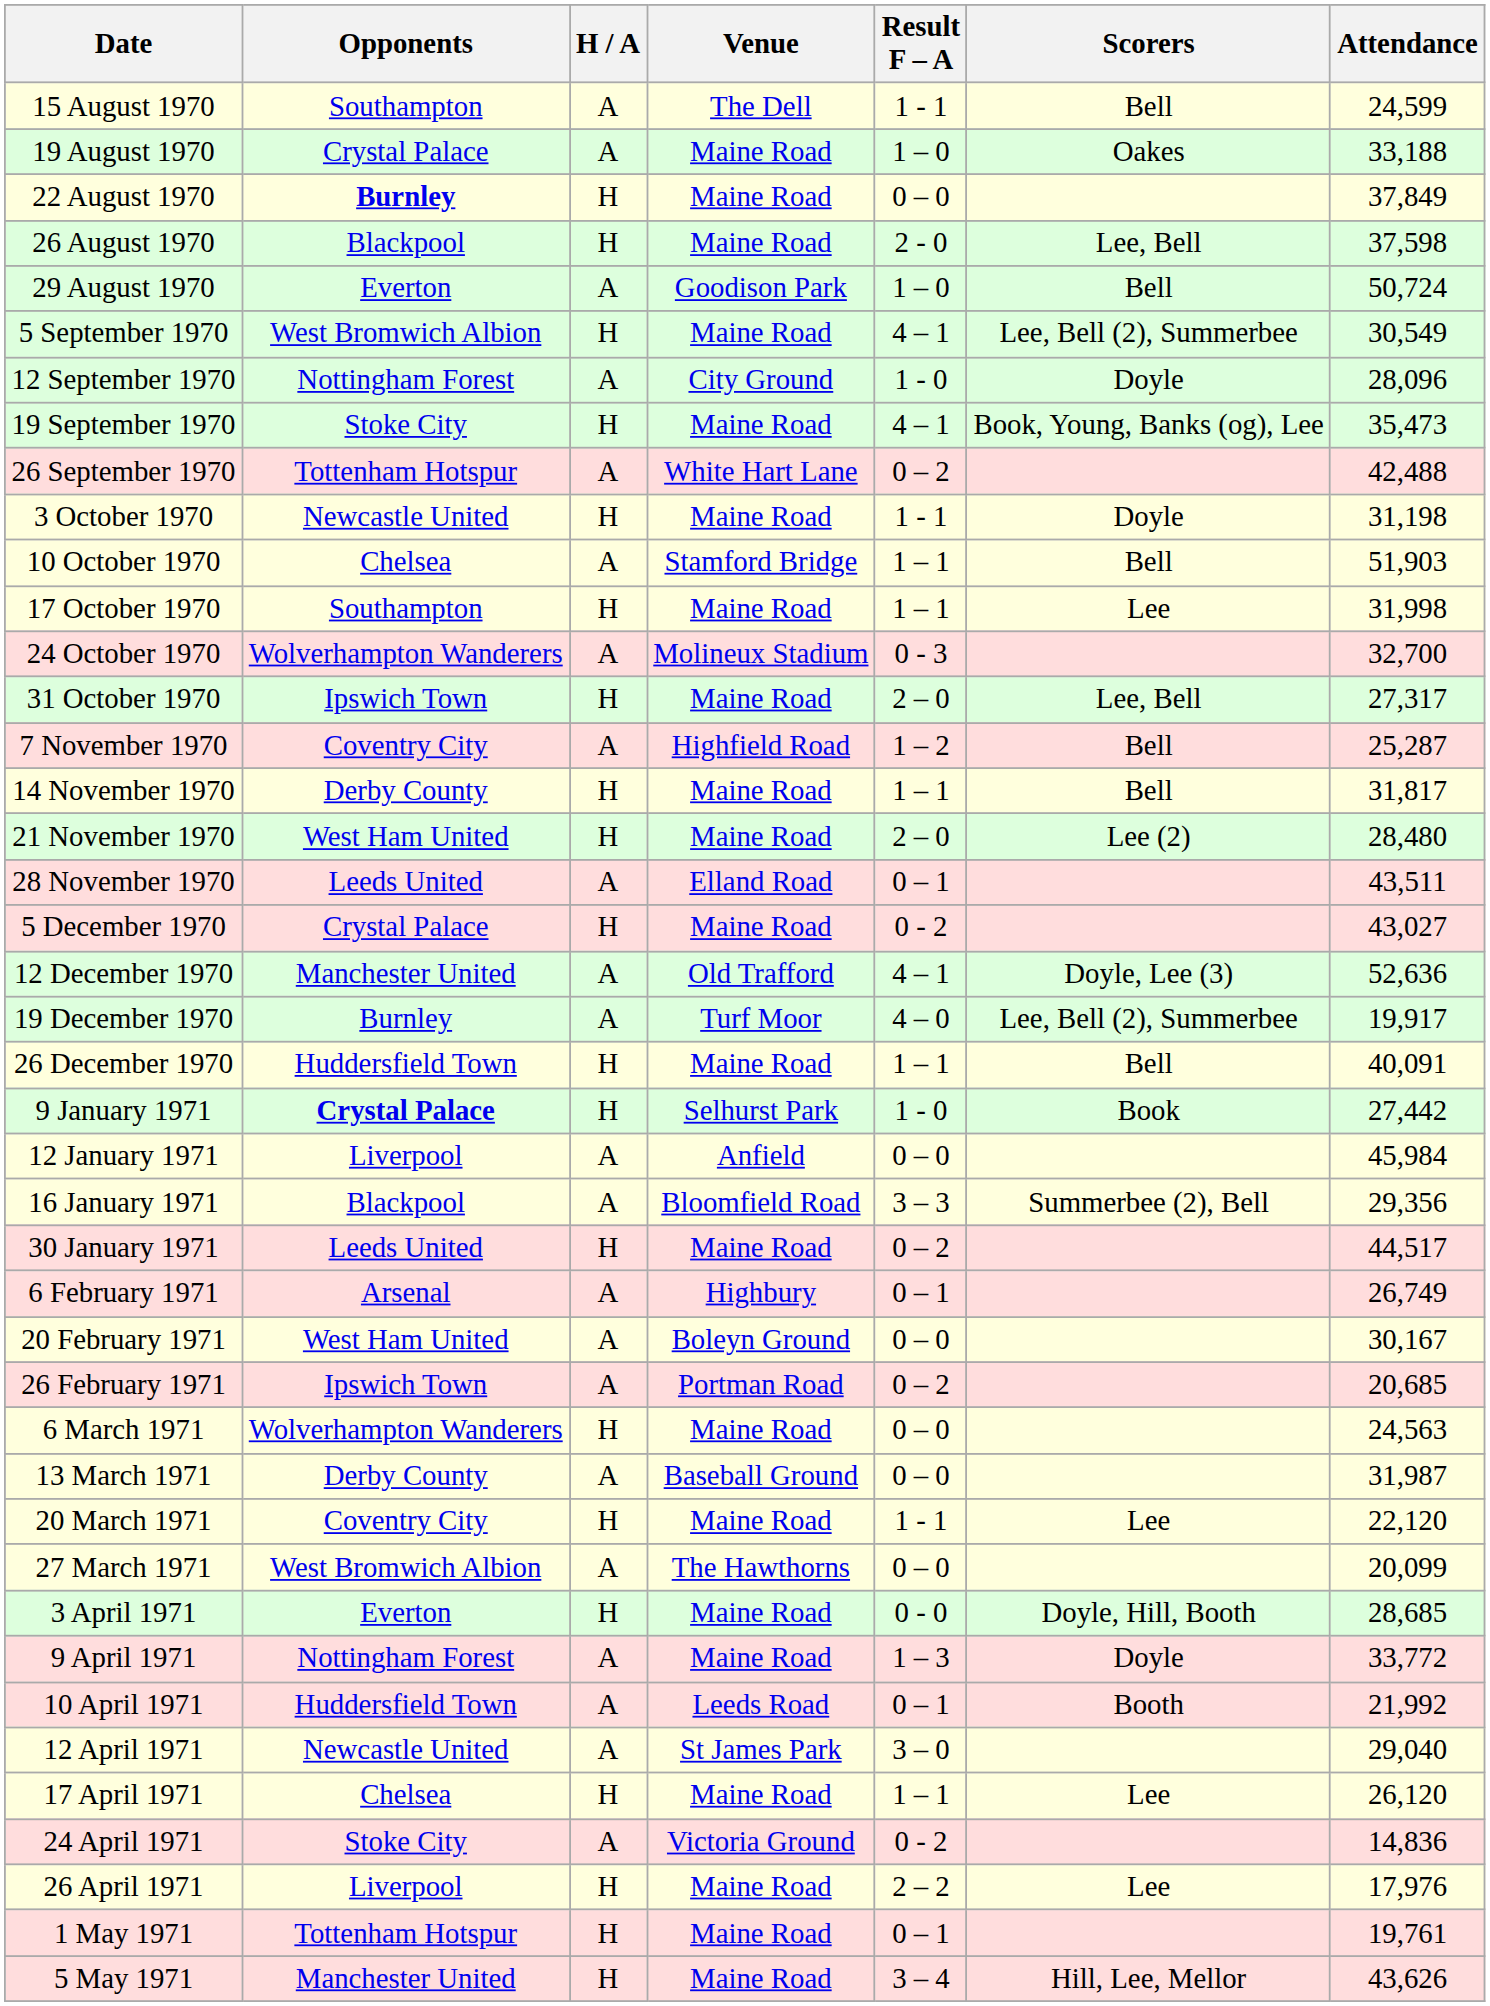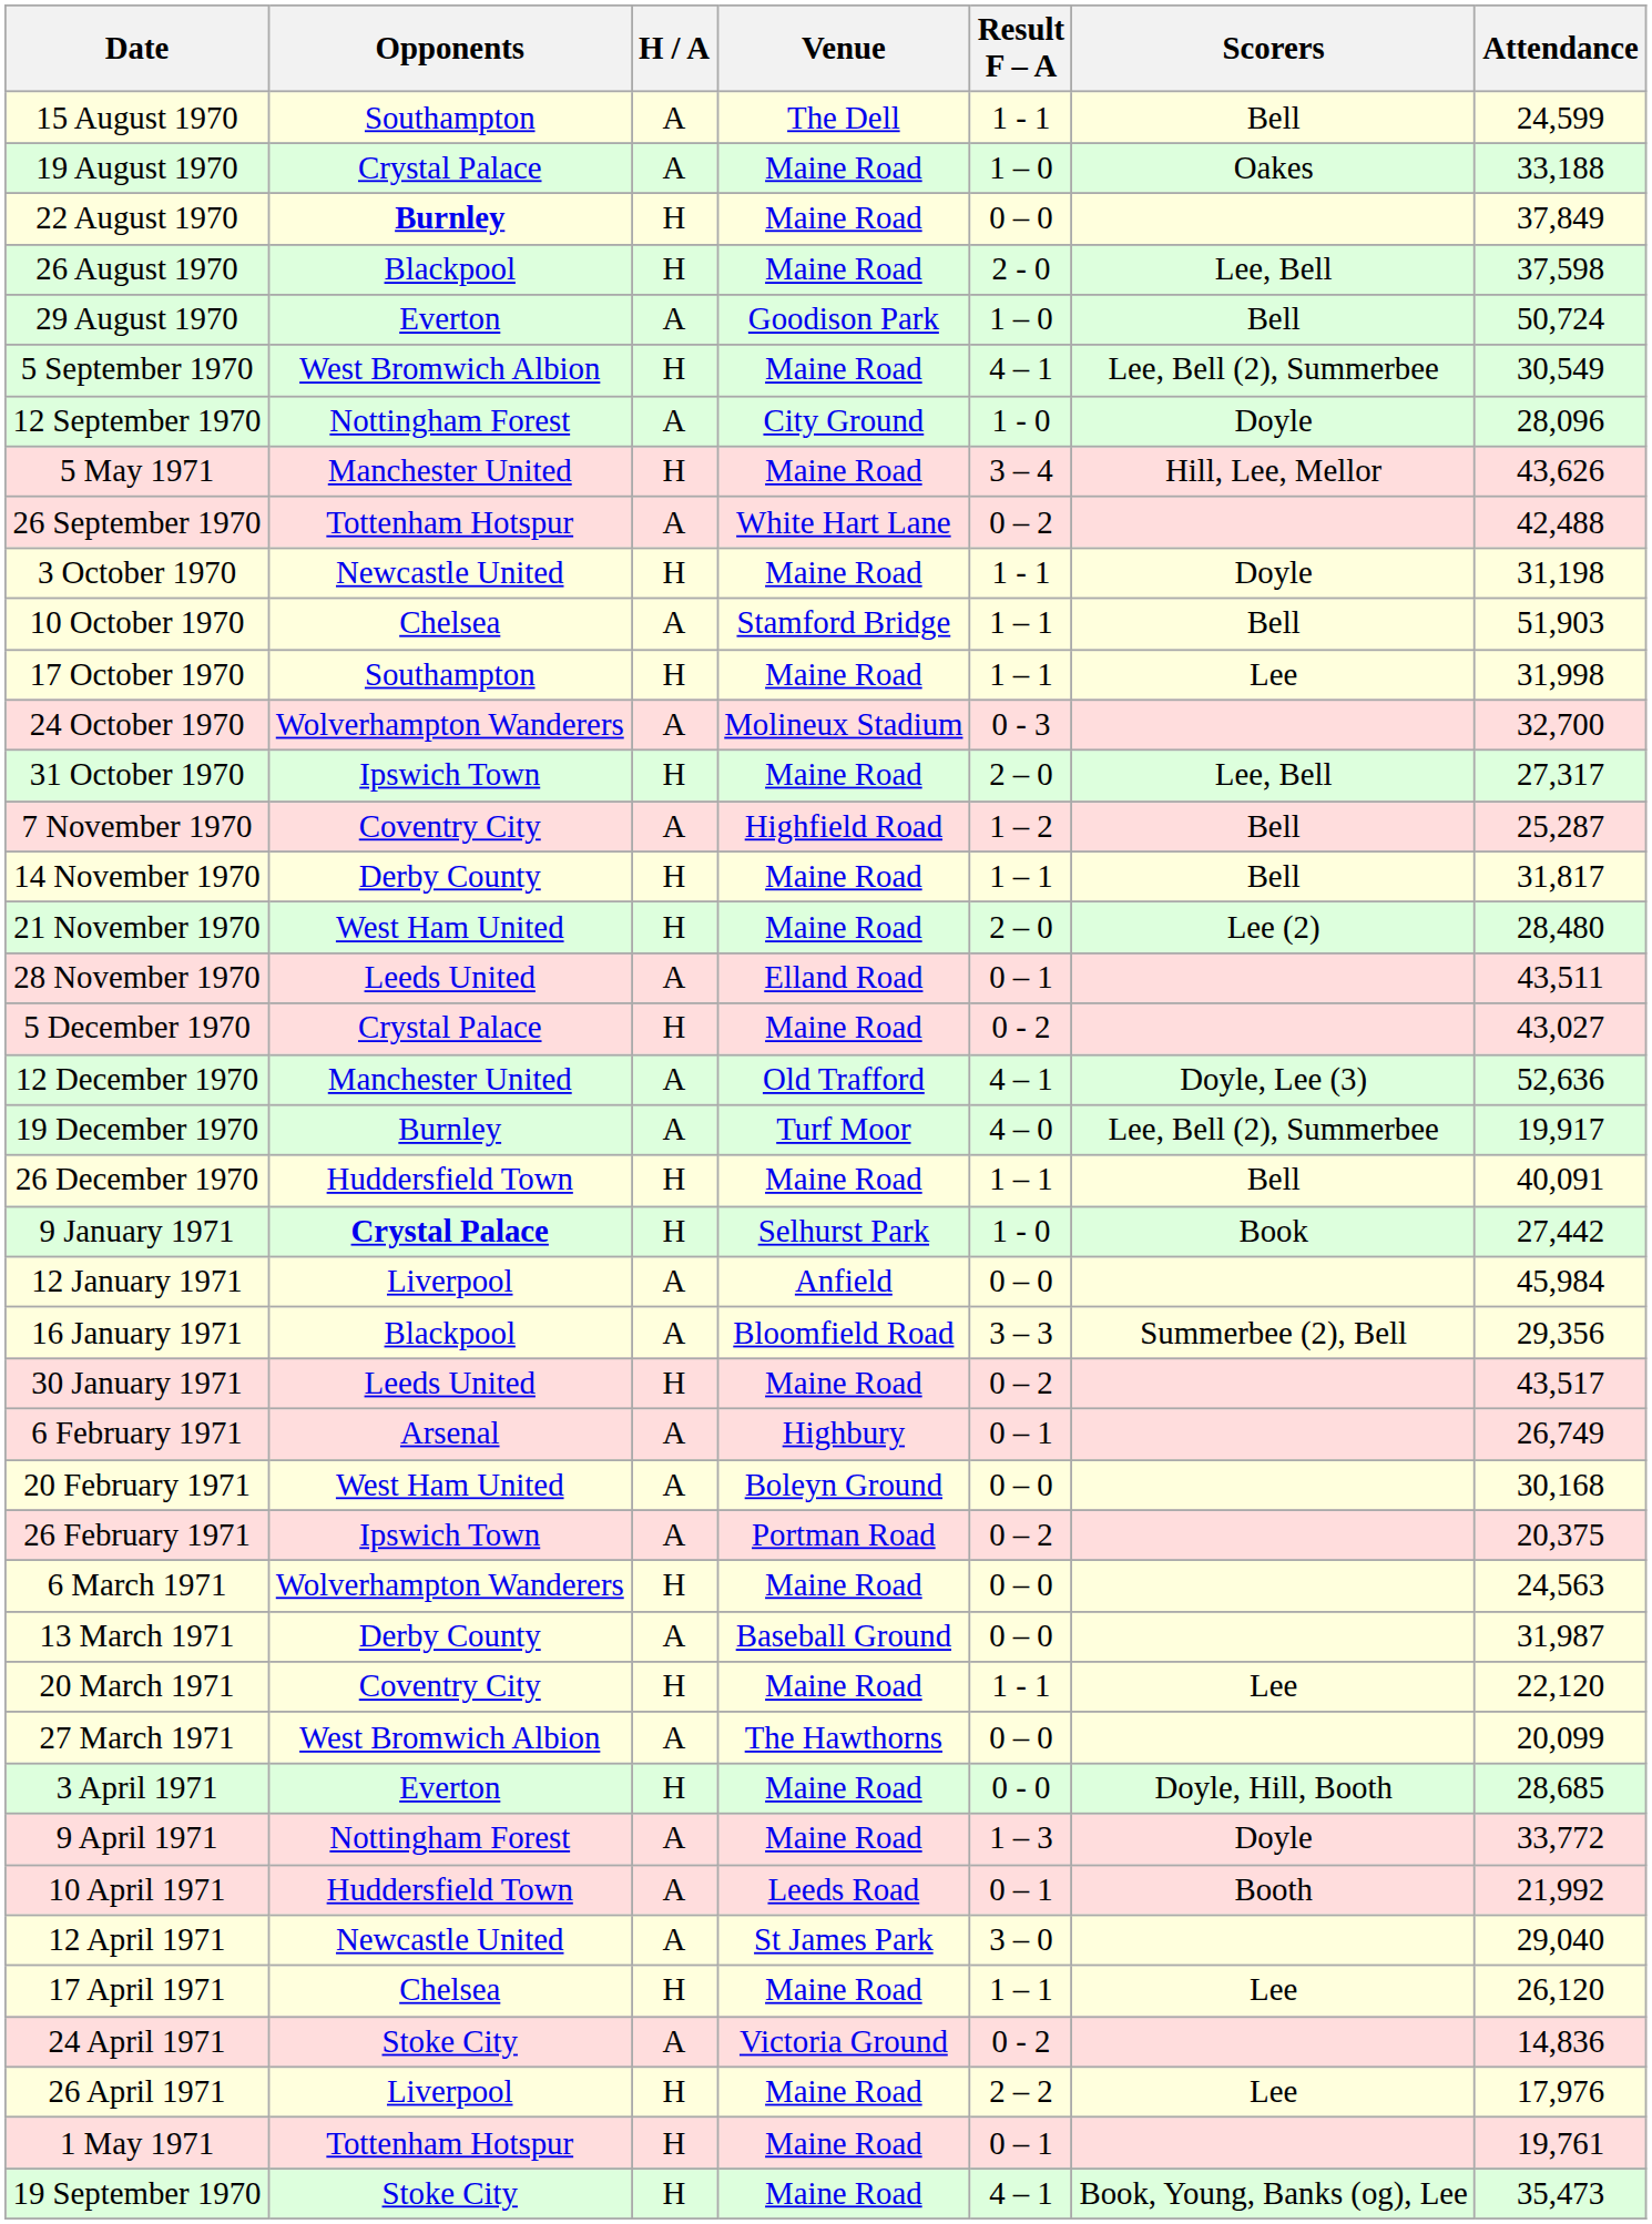 <table class="wikitable" style="text-align:center">
 <tr>
 <th>Date</th>
 <th>Opponents</th>
 <th>H / A</th>
 <th>Venue</th>
 <th>Result<br>F – A</th>
 <th>Scorers</th>
 <th>Attendance</th>
 </tr>
 <tr bgcolor="#ffffdd">
 <td>15 August 1970</td>
 <td><a href='#'>Southampton</a></td>
 <td>A</td>
 <td><a href='#'>The Dell</a></td>
 <td>1 - 1</td>
 <td>Bell</td>
 <td>24,599</td>
 </tr>
 <tr bgcolor="#ddffdd">
 <td>19 August 1970</td>
 <td><a href='#'>Crystal Palace</a></td>
 <td>A</td>
 <td><a href='#'>Maine Road</a></td>
 <td>1 – 0</td>
 <td>Oakes</td>
 <td>33,188</td>
 </tr>
 <tr bgcolor="#ffffdd">
 <td>22 August 1970</td>
 <td><strong><a href='#'>Burnley</a></strong></td>
 <td>H</td>
 <td><a href='#'>Maine Road</a></td>
 <td>0 – 0</td>
 <td></td>
 <td>37,849</td>
 </tr>
 <tr bgcolor="#ddffdd">
 <td>26 August 1970</td>
 <td><a href='#'>Blackpool</a></td>
 <td>H</td>
 <td><a href='#'>Maine Road</a></td>
 <td>2 - 0</td>
 <td>Lee, Bell</td>
 <td>37,598</td>
 </tr>
 <tr bgcolor="#ddffdd">
 <td>29 August 1970</td>
 <td><a href='#'>Everton</a></td>
 <td>A</td>
 <td><a href='#'>Goodison Park</a></td>
 <td>1 – 0</td>
 <td>Bell</td>
 <td>50,724</td>
 </tr>
 <tr bgcolor="#ddffdd">
 <td>5 September 1970</td>
 <td><a href='#'>West Bromwich Albion</a></td>
 <td>H</td>
 <td><a href='#'>Maine Road</a></td>
 <td>4 – 1</td>
 <td>Lee, Bell (2), Summerbee</td>
 <td>30,549</td>
 </tr>
 <tr bgcolor="#ddffdd">
 <td>12 September 1970</td>
 <td><a href='#'>Nottingham Forest</a></td>
 <td>A</td>
 <td><a href='#'>City Ground</a></td>
 <td>1 - 0</td>
 <td>Doyle</td>
 <td>28,096</td>
 </tr>
-<tr bgcolor="#ddffdd">
-<td>19 September 1970</td>
-<td><a href='#'>Stoke City</a></td>
+<tr bgcolor="#ffdddd">
+<td>5 May 1971</td>
+<td><a href='#'>Manchester United</a></td>
 <td>H</td>
 <td><a href='#'>Maine Road</a></td>
-<td>4 – 1</td>
-<td>Book, Young, Banks (og), Lee</td>
-<td>35,473</td>
+<td>3 – 4</td>
+<td>Hill, Lee, Mellor</td>
+<td>43,626</td>
 </tr>
 <tr bgcolor="#ffdddd">
 <td>26 September 1970</td>
 <td><a href='#'>Tottenham Hotspur</a></td>
 <td>A</td>
 <td><a href='#'>White Hart Lane</a></td>
 <td>0 – 2</td>
 <td></td>
 <td>42,488</td>
 </tr>
 <tr bgcolor="#ffffdd">
 <td>3 October 1970</td>
 <td><a href='#'>Newcastle United</a></td>
 <td>H</td>
 <td><a href='#'>Maine Road</a></td>
 <td>1 - 1</td>
 <td>Doyle</td>
 <td>31,198</td>
 </tr>
 <tr bgcolor="#ffffdd">
 <td>10 October 1970</td>
 <td><a href='#'>Chelsea</a></td>
 <td>A</td>
 <td><a href='#'>Stamford Bridge</a></td>
 <td>1 – 1</td>
 <td>Bell</td>
 <td>51,903</td>
 </tr>
 <tr bgcolor="#ffffdd">
 <td>17 October 1970</td>
 <td><a href='#'>Southampton</a></td>
 <td>H</td>
 <td><a href='#'>Maine Road</a></td>
 <td>1 – 1</td>
 <td>Lee</td>
 <td>31,998</td>
 </tr>
 <tr bgcolor="#ffdddd">
 <td>24 October 1970</td>
 <td><a href='#'>Wolverhampton Wanderers</a></td>
 <td>A</td>
 <td><a href='#'>Molineux Stadium</a></td>
 <td>0 - 3</td>
 <td></td>
 <td>32,700</td>
 </tr>
 <tr bgcolor="#ddffdd">
 <td>31 October 1970</td>
 <td><a href='#'>Ipswich Town</a></td>
 <td>H</td>
 <td><a href='#'>Maine Road</a></td>
 <td>2 – 0</td>
 <td>Lee, Bell</td>
 <td>27,317</td>
 </tr>
 <tr bgcolor="#ffdddd">
 <td>7 November 1970</td>
 <td><a href='#'>Coventry City</a></td>
 <td>A</td>
 <td><a href='#'>Highfield Road</a></td>
 <td>1 – 2</td>
 <td>Bell</td>
 <td>25,287</td>
 </tr>
 <tr bgcolor="#ffffdd">
 <td>14 November 1970</td>
 <td><a href='#'>Derby County</a></td>
 <td>H</td>
 <td><a href='#'>Maine Road</a></td>
 <td>1 – 1</td>
 <td>Bell</td>
 <td>31,817</td>
 </tr>
 <tr bgcolor="#ddffdd">
 <td>21 November 1970</td>
 <td><a href='#'>West Ham United</a></td>
 <td>H</td>
 <td><a href='#'>Maine Road</a></td>
 <td>2 – 0</td>
 <td>Lee (2)</td>
 <td>28,480</td>
 </tr>
 <tr bgcolor="#ffdddd">
 <td>28 November 1970</td>
 <td><a href='#'>Leeds United</a></td>
 <td>A</td>
 <td><a href='#'>Elland Road</a></td>
 <td>0 – 1</td>
 <td></td>
 <td>43,511</td>
 </tr>
 <tr bgcolor="#ffdddd">
 <td>5 December 1970</td>
 <td><a href='#'>Crystal Palace</a></td>
 <td>H</td>
 <td><a href='#'>Maine Road</a></td>
 <td>0 - 2</td>
 <td></td>
 <td>43,027</td>
 </tr>
 <tr bgcolor="#ddffdd">
 <td>12 December 1970</td>
 <td><a href='#'>Manchester United</a></td>
 <td>A</td>
 <td><a href='#'>Old Trafford</a></td>
 <td>4 – 1</td>
 <td>Doyle, Lee (3)</td>
 <td>52,636</td>
 </tr>
 <tr bgcolor="#ddffdd">
 <td>19 December 1970</td>
 <td><a href='#'>Burnley</a></td>
 <td>A</td>
 <td><a href='#'>Turf Moor</a></td>
 <td>4 – 0</td>
 <td>Lee, Bell (2), Summerbee</td>
 <td>19,917</td>
 </tr>
 <tr bgcolor="#ffffdd">
 <td>26 December 1970</td>
 <td><a href='#'>Huddersfield Town</a></td>
 <td>H</td>
 <td><a href='#'>Maine Road</a></td>
 <td>1 – 1</td>
 <td>Bell</td>
 <td>40,091</td>
 </tr>
 <tr bgcolor="#ddffdd">
 <td>9 January 1971</td>
 <td><strong><a href='#'>Crystal Palace</a></strong></td>
 <td>H</td>
 <td><a href='#'>Selhurst Park</a></td>
 <td>1 - 0</td>
 <td>Book</td>
 <td>27,442</td>
 </tr>
 <tr bgcolor="#ffffdd">
 <td>12 January 1971</td>
 <td><a href='#'>Liverpool</a></td>
 <td>A</td>
 <td><a href='#'>Anfield</a></td>
 <td>0 – 0</td>
 <td></td>
 <td>45,984</td>
 </tr>
 <tr bgcolor="#ffffdd">
 <td>16 January 1971</td>
 <td><a href='#'>Blackpool</a></td>
 <td>A</td>
 <td><a href='#'>Bloomfield Road</a></td>
 <td>3 – 3</td>
 <td>Summerbee (2), Bell</td>
 <td>29,356</td>
 </tr>
 <tr bgcolor="#ffdddd">
 <td>30 January 1971</td>
 <td><a href='#'>Leeds United</a></td>
 <td>H</td>
 <td><a href='#'>Maine Road</a></td>
 <td>0 – 2</td>
 <td></td>
-<td>44,517</td>
+<td>43,517</td>
 </tr>
 <tr bgcolor="#ffdddd">
 <td>6 February 1971</td>
 <td><a href='#'>Arsenal</a></td>
 <td>A</td>
 <td><a href='#'>Highbury</a></td>
 <td>0 – 1</td>
 <td></td>
 <td>26,749</td>
 </tr>
 <tr bgcolor="#ffffdd">
 <td>20 February 1971</td>
 <td><a href='#'>West Ham United</a></td>
 <td>A</td>
 <td><a href='#'>Boleyn Ground</a></td>
 <td>0 – 0</td>
 <td></td>
-<td>30,167</td>
+<td>30,168</td>
 </tr>
 <tr bgcolor="#ffdddd">
 <td>26 February 1971</td>
 <td><a href='#'>Ipswich Town</a></td>
 <td>A</td>
 <td><a href='#'>Portman Road</a></td>
 <td>0 – 2</td>
 <td></td>
-<td>20,685</td>
+<td>20,375</td>
 </tr>
 <tr bgcolor="#ffffdd">
 <td>6 March 1971</td>
 <td><a href='#'>Wolverhampton Wanderers</a></td>
 <td>H</td>
 <td><a href='#'>Maine Road</a></td>
 <td>0 – 0</td>
 <td></td>
 <td>24,563</td>
 </tr>
 <tr bgcolor="#ffffdd">
 <td>13 March 1971</td>
 <td><a href='#'>Derby County</a></td>
 <td>A</td>
 <td><a href='#'>Baseball Ground</a></td>
 <td>0 – 0</td>
 <td></td>
 <td>31,987</td>
 </tr>
 <tr bgcolor="#ffffdd">
 <td>20 March 1971</td>
 <td><a href='#'>Coventry City</a></td>
 <td>H</td>
 <td><a href='#'>Maine Road</a></td>
 <td>1 - 1</td>
 <td>Lee</td>
 <td>22,120</td>
 </tr>
 <tr bgcolor="#ffffdd">
 <td>27 March 1971</td>
 <td><a href='#'>West Bromwich Albion</a></td>
 <td>A</td>
 <td><a href='#'>The Hawthorns</a></td>
 <td>0 – 0</td>
 <td></td>
 <td>20,099</td>
 </tr>
 <tr bgcolor="#ddffdd">
 <td>3 April 1971</td>
 <td><a href='#'>Everton</a></td>
 <td>H</td>
 <td><a href='#'>Maine Road</a></td>
 <td>0 - 0</td>
 <td>Doyle, Hill, Booth</td>
 <td>28,685</td>
 </tr>
 <tr bgcolor="#ffdddd">
 <td>9 April 1971</td>
 <td><a href='#'>Nottingham Forest</a></td>
 <td>A</td>
 <td><a href='#'>Maine Road</a></td>
 <td>1 – 3</td>
 <td>Doyle</td>
 <td>33,772</td>
 </tr>
 <tr bgcolor="#ffdddd">
 <td>10 April 1971</td>
 <td><a href='#'>Huddersfield Town</a></td>
 <td>A</td>
 <td><a href='#'>Leeds Road</a></td>
 <td>0 – 1</td>
 <td>Booth</td>
 <td>21,992</td>
 </tr>
 <tr bgcolor="#ffffdd">
 <td>12 April 1971</td>
 <td><a href='#'>Newcastle United</a></td>
 <td>A</td>
 <td><a href='#'>St James Park</a></td>
 <td>3 – 0</td>
 <td></td>
 <td>29,040</td>
 </tr>
 <tr bgcolor="#ffffdd">
 <td>17 April 1971</td>
 <td><a href='#'>Chelsea</a></td>
 <td>H</td>
 <td><a href='#'>Maine Road</a></td>
 <td>1 – 1</td>
 <td>Lee</td>
 <td>26,120</td>
 </tr>
 <tr bgcolor="#ffdddd">
 <td>24 April 1971</td>
 <td><a href='#'>Stoke City</a></td>
 <td>A</td>
 <td><a href='#'>Victoria Ground</a></td>
 <td>0 - 2</td>
 <td></td>
 <td>14,836</td>
 </tr>
 <tr bgcolor="#ffffdd">
 <td>26 April 1971</td>
 <td><a href='#'>Liverpool</a></td>
 <td>H</td>
 <td><a href='#'>Maine Road</a></td>
 <td>2 – 2</td>
 <td>Lee</td>
 <td>17,976</td>
 </tr>
 <tr bgcolor="#ffdddd">
 <td>1 May 1971</td>
 <td><a href='#'>Tottenham Hotspur</a></td>
 <td>H</td>
 <td><a href='#'>Maine Road</a></td>
 <td>0 – 1</td>
 <td></td>
 <td>19,761</td>
 </tr>
-<tr bgcolor="#ffdddd">
-<td>5 May 1971</td>
-<td><a href='#'>Manchester United</a></td>
+<tr bgcolor="#ddffdd">
+<td>19 September 1970</td>
+<td><a href='#'>Stoke City</a></td>
 <td>H</td>
 <td><a href='#'>Maine Road</a></td>
-<td>3 – 4</td>
-<td>Hill, Lee, Mellor</td>
-<td>43,626</td>
+<td>4 – 1</td>
+<td>Book, Young, Banks (og), Lee</td>
+<td>35,473</td>
 </tr>
 </table>
